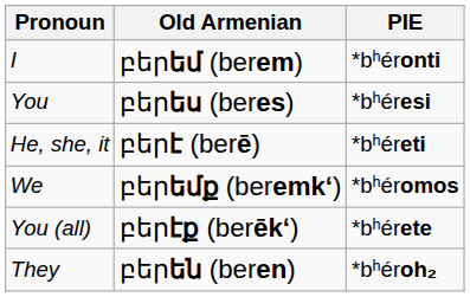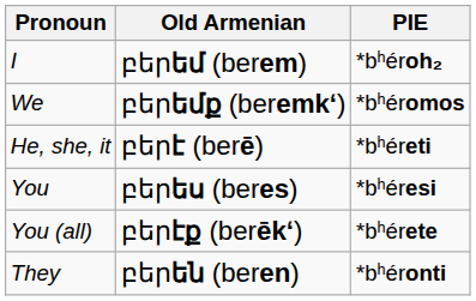 <table class="wikitable sortable">
 <tr>
 <th>Pronoun</th>
 <th>Old Armenian</th>
 <th>PIE</th>
 </tr>
 <tr>
 <td><em>I</em></td>
 <td><big>բեր<strong>եմ</strong> (ber<strong>em</strong>)</big></td>
-<td>*bʰér<strong>onti</strong></td>
+<td>*bʰér<strong>oh₂</strong></td>
 </tr>
 <tr>
-<td><em>You</em></td>
-<td><big>բեր<strong>ես</strong> (ber<strong>es</strong>)</big></td>
-<td>*bʰér<strong>esi</strong></td>
+<td><em>We</em></td>
+<td><big>բեր<strong>եմք</strong> (ber<strong>emkʻ</strong>)</big></td>
+<td>*bʰér<strong>omos</strong></td>
 </tr>
 <tr>
 <td><em>He, she, it</em></td>
 <td><big>բեր<strong>է</strong> (ber<strong>ē</strong>)</big></td>
 <td>*bʰér<strong>eti</strong></td>
 </tr>
 <tr>
-<td><em>We</em></td>
-<td><big>բեր<strong>եմք</strong> (ber<strong>emkʻ</strong>)</big></td>
-<td>*bʰér<strong>omos</strong></td>
+<td><em>You</em></td>
+<td><big>բեր<strong>ես</strong> (ber<strong>es</strong>)</big></td>
+<td>*bʰér<strong>esi</strong></td>
 </tr>
 <tr>
 <td><em>You (all)</em></td>
 <td><big>բեր<strong>էք</strong> (ber<strong>ēkʻ</strong>)</big></td>
 <td>*bʰér<strong>ete</strong></td>
 </tr>
 <tr>
 <td><em>They</em></td>
 <td><big>բեր<strong>են</strong> (ber<strong>en</strong>)</big></td>
-<td>*bʰér<strong>oh₂</strong></td>
+<td>*bʰér<strong>onti</strong></td>
 </tr>
 </table>
